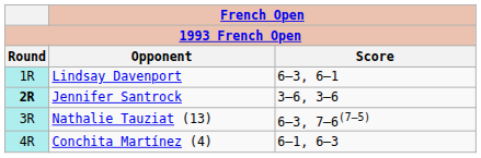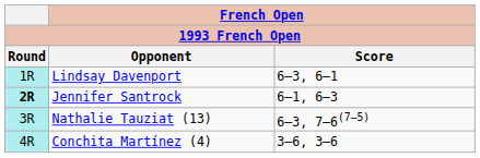 <table class="wikitable collapsible collapsed">
 <tr>
 <th></th>
 <th colspan=2 style="background:#ebc2af;"><a href='#'>French Open</a></th>
 </tr>
 <tr>
 <th colspan=3 style="background:#ebc2af;"><a href='#'>1993 French Open</a></th>
 </tr>
 <tr>
 <th>Round</th>
 <th width=225>Opponent</th>
 <th width=200>Score</th>
 </tr>
 <tr>
 <td style="text-align:center; background:#afeeee;">1R</td>
 <td> <a href='#'>Lindsay Davenport</a></td>
 <td>6–3, 6–1</td>
 </tr>
 <tr>
 <td style="text-align:center; background:#afeeee;"><strong>2R</strong></td>
 <td> <a href='#'>Jennifer Santrock</a></td>
-<td>3–6, 3–6</td>
+<td>6–1, 6–3</td>
 </tr>
 <tr>
 <td style="text-align:center; background:#afeeee;">3R</td>
 <td> <a href='#'>Nathalie Tauziat</a> (13)</td>
 <td>6–3, 7–6<sup>(7–5)</sup></td>
 </tr>
 <tr>
 <td style="text-align:center; background:#afeeee;">4R</td>
 <td> <a href='#'>Conchita Martínez</a> (4)</td>
-<td>6–1, 6–3</td>
+<td>3–6, 3–6</td>
 </tr>
 </table>
